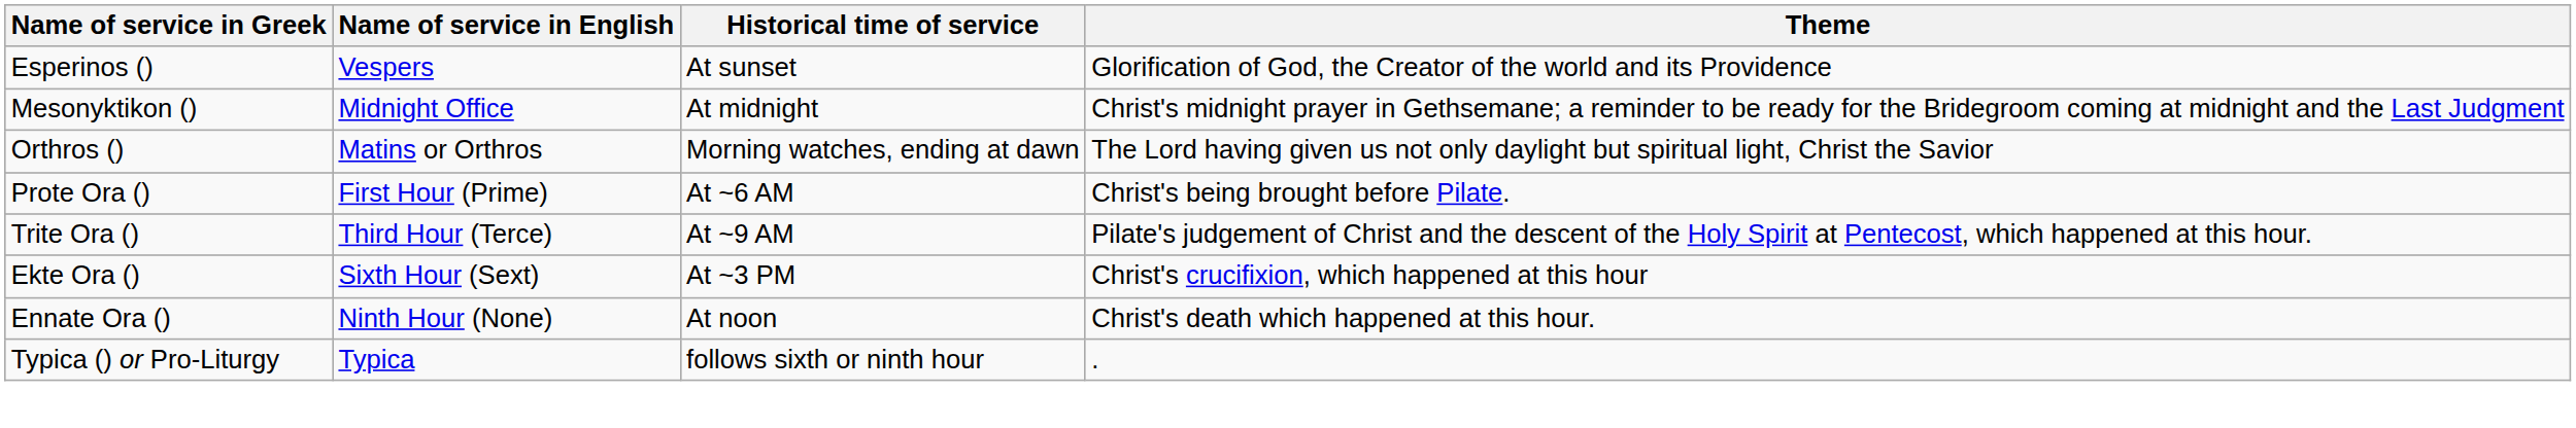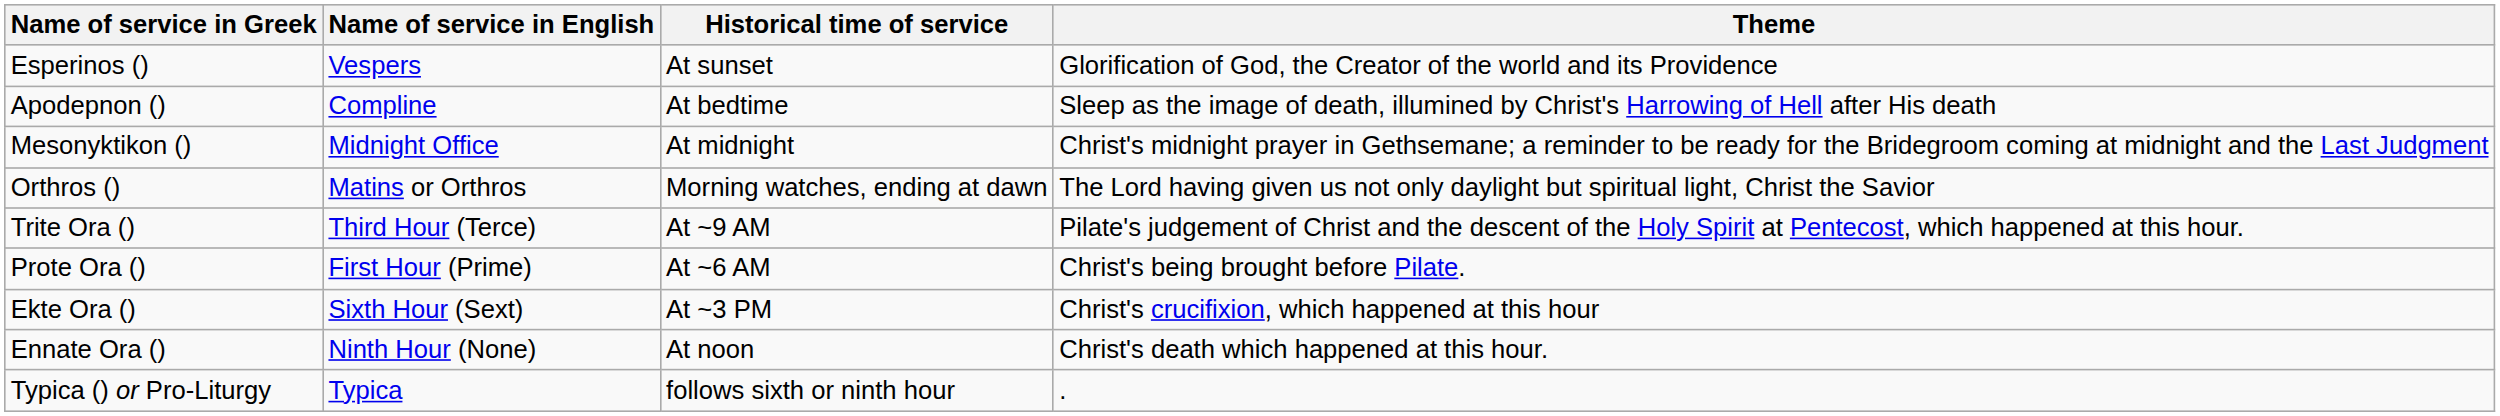 <table class="wikitable">
 <tr>
 <th>Name of service in Greek</th>
 <th>Name of service in English</th>
 <th>Historical time of service</th>
 <th>Theme</th>
 </tr>
 <tr>
 <td>Esperinos ()</td>
 <td><a href='#'>Vespers</a></td>
 <td>At sunset</td>
 <td>Glorification of God, the Creator of the world and its Providence</td>
 </tr>
 <tr>
+<td>Apodepnon ()</td>
+<td><a href='#'>Compline</a></td>
+<td>At bedtime</td>
+<td>Sleep as the image of death, illumined by Christ's <a href='#'>Harrowing of Hell</a> after His death</td>
+</tr>
+<tr>
 <td>Mesonyktikon ()</td>
 <td><a href='#'>Midnight Office</a></td>
 <td>At midnight</td>
 <td>Christ's midnight prayer in Gethsemane; a reminder to be ready for the Bridegroom coming at midnight and the <a href='#'>Last Judgment</a></td>
 </tr>
 <tr>
 <td>Orthros ()</td>
 <td><a href='#'>Matins</a> or Orthros</td>
 <td>Morning watches, ending at dawn</td>
 <td>The Lord having given us not only daylight but spiritual light, Christ the Savior</td>
 </tr>
 <tr>
+<td>Trite Ora ()</td>
+<td><a href='#'>Third Hour</a> (Terce)</td>
+<td>At ~9 AM</td>
+<td>Pilate's judgement of Christ and the descent of the <a href='#'>Holy Spirit</a> at <a href='#'>Pentecost</a>, which happened at this hour.</td>
+</tr>
+<tr>
 <td>Prote Ora ()</td>
 <td><a href='#'>First Hour</a> (Prime)</td>
 <td>At ~6 AM</td>
 <td>Christ's being brought before <a href='#'>Pilate</a>.</td>
-</tr>
-<tr>
-<td>Trite Ora ()</td>
-<td><a href='#'>Third Hour</a> (Terce)</td>
-<td>At ~9 AM</td>
-<td>Pilate's judgement of Christ and the descent of the <a href='#'>Holy Spirit</a> at <a href='#'>Pentecost</a>, which happened at this hour.</td>
 </tr>
 <tr>
 <td>Ekte Ora ()</td>
 <td><a href='#'>Sixth Hour</a> (Sext)</td>
 <td>At ~3 PM</td>
 <td>Christ's <a href='#'>crucifixion</a>, which happened at this hour</td>
 </tr>
 <tr>
 <td>Ennate Ora ()</td>
 <td><a href='#'>Ninth Hour</a> (None)</td>
 <td>At noon</td>
 <td>Christ's death which happened at this hour.</td>
 </tr>
 <tr>
 <td>Typica () <em>or</em> Pro-Liturgy</td>
 <td><a href='#'>Typica</a></td>
 <td>follows sixth or ninth hour</td>
 <td>.</td>
 </tr>
 </table>
